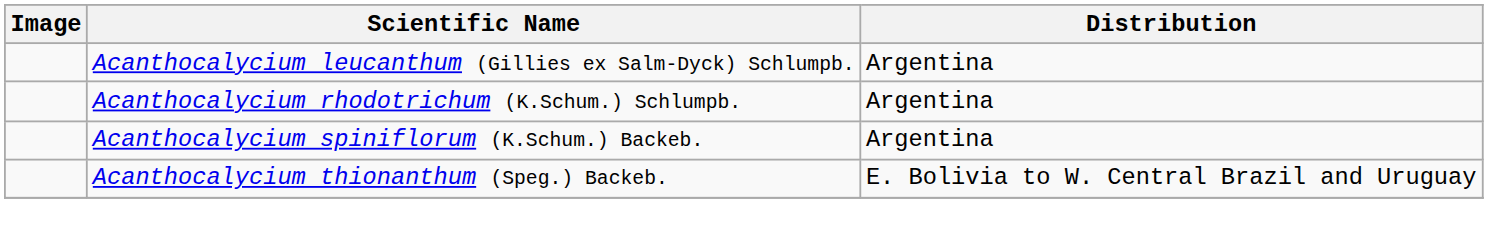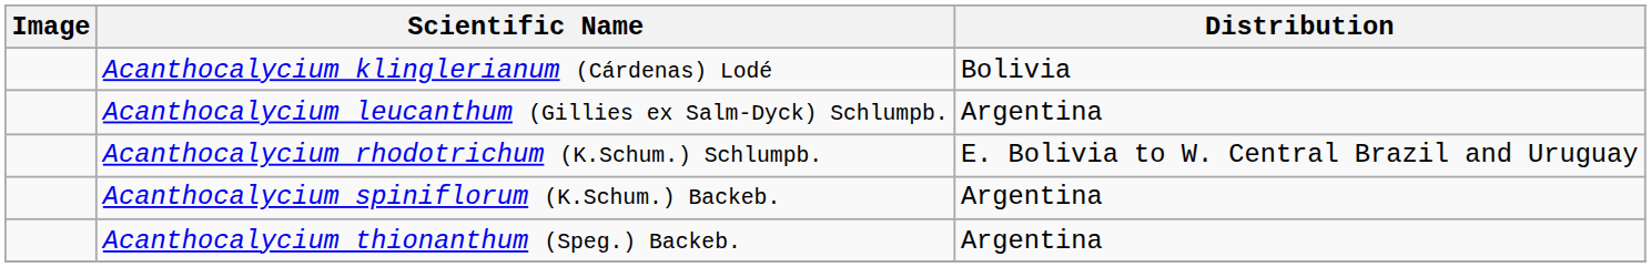 <table class="wikitable">
 <tr>
 <th>Image</th>
 <th>Scientific Name</th>
 <th>Distribution</th>
+</tr>
+<tr>
+<td></td>
+<td><em><a href='#'>Acanthocalycium klinglerianum</a></em> <small>(Cárdenas) Lodé</small></td>
+<td>Bolivia</td>
 </tr>
 <tr>
 <td></td>
 <td><em><a href='#'>Acanthocalycium leucanthum</a></em> <small> (Gillies ex Salm-Dyck) Schlumpb.</small></td>
 <td>Argentina</td>
 </tr>
 <tr>
 <td></td>
 <td><em><a href='#'>Acanthocalycium rhodotrichum</a></em> <small>(K.Schum.) Schlumpb.</small></td>
-<td>Argentina</td>
+<td>E. Bolivia to W. Central Brazil and Uruguay</td>
 </tr>
 <tr>
 <td></td>
 <td><em><a href='#'>Acanthocalycium spiniflorum</a></em> <small>(K.Schum.) Backeb.</small></td>
 <td>Argentina</td>
 </tr>
 <tr>
 <td></td>
 <td><em><a href='#'>Acanthocalycium thionanthum</a></em> <small>(Speg.) Backeb.</small></td>
-<td>E. Bolivia to W. Central Brazil and Uruguay</td>
+<td>Argentina</td>
 </tr>
 <tr>
 </tr>
 </table>
